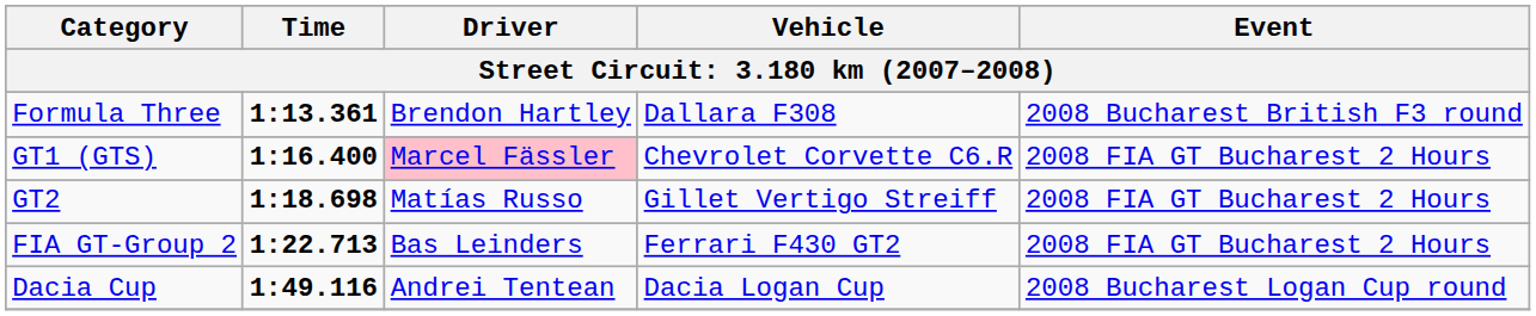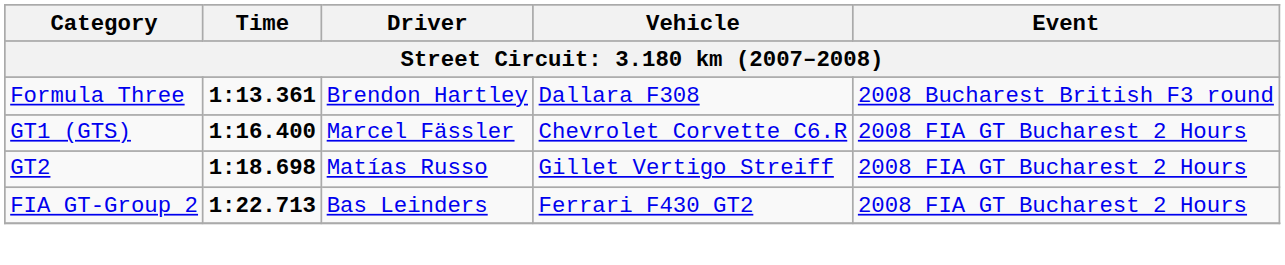 <table class="wikitable">
 <tr>
 <th>Category</th>
 <th>Time</th>
 <th>Driver</th>
 <th>Vehicle</th>
 <th>Event</th>
 </tr>
 <tr>
 <th colspan=5>Street Circuit: 3.180 km (2007–2008)</th>
 </tr>
 <tr>
 <td><a href='#'>Formula Three</a></td>
 <td><strong>1:13.361</strong></td>
 <td><a href='#'>Brendon Hartley</a></td>
 <td><a href='#'>Dallara F308</a></td>
 <td><a href='#'>2008 Bucharest British F3 round</a></td>
 </tr>
 <tr>
 <td><a href='#'>GT1 (GTS)</a></td>
 <td><strong>1:16.400</strong></td>
-<td style="background: pink;"><a href='#'>Marcel Fässler</a></td>
+<td><a href='#'>Marcel Fässler</a></td>
 <td><a href='#'>Chevrolet Corvette C6.R</a></td>
 <td><a href='#'>2008 FIA GT Bucharest 2 Hours</a></td>
 </tr>
 <tr>
 <td><a href='#'>GT2</a></td>
 <td><strong>1:18.698</strong></td>
 <td><a href='#'>Matías Russo</a></td>
 <td><a href='#'>Gillet Vertigo Streiff</a></td>
 <td><a href='#'>2008 FIA GT Bucharest 2 Hours</a></td>
 </tr>
 <tr>
 <td><a href='#'>FIA GT-Group 2</a></td>
 <td><strong>1:22.713</strong></td>
 <td><a href='#'>Bas Leinders</a></td>
 <td><a href='#'>Ferrari F430 GT2</a></td>
 <td><a href='#'>2008 FIA GT Bucharest 2 Hours</a></td>
 </tr>
 <tr>
-<td><a href='#'>Dacia Cup</a></td>
-<td><strong>1:49.116</strong></td>
-<td><a href='#'>Andrei Tentean</a></td>
-<td><a href='#'>Dacia Logan Cup</a></td>
-<td><a href='#'>2008 Bucharest Logan Cup round</a></td>
-</tr>
-<tr>
 </tr>
 </table>
